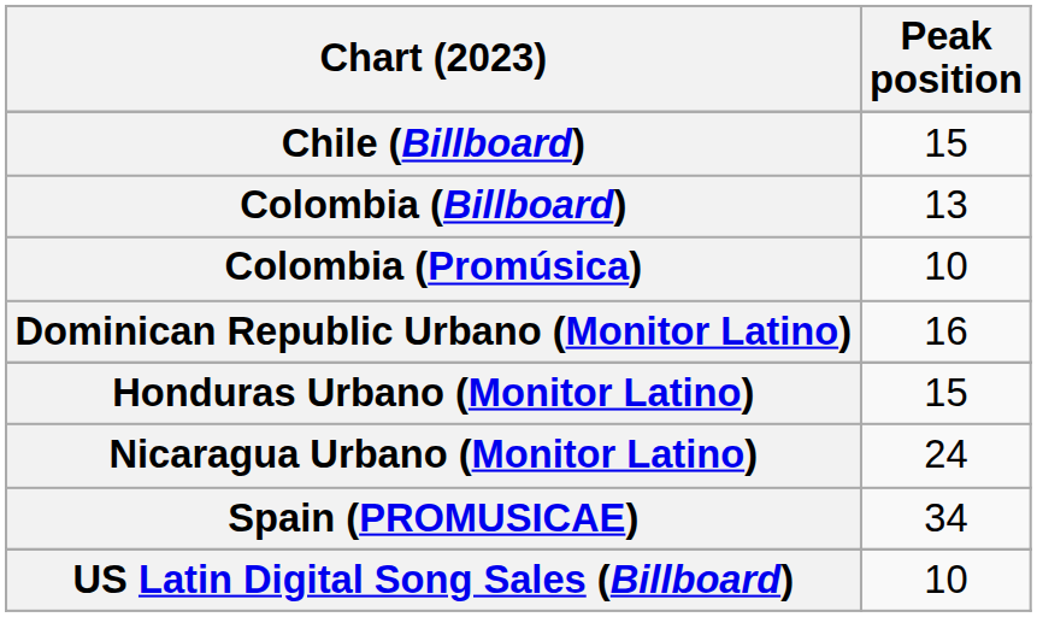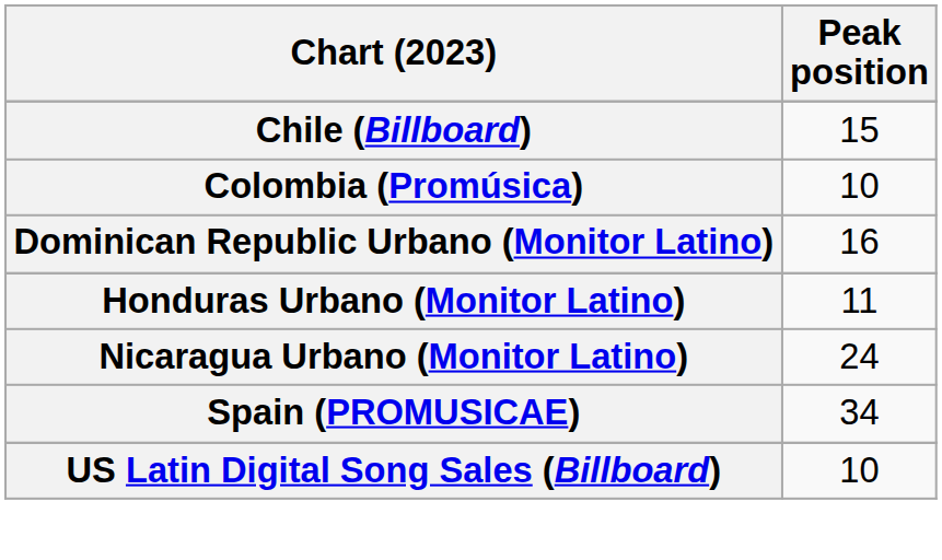 <table class="wikitable sortable plainrowheaders" style="text-align:center">
 <tr>
 <th scope="col">Chart (2023)</th>
 <th scope="col">Peak<br>position</th>
 </tr>
 <tr>
 </tr>
 <tr>
 <th scope="row">Chile (<em><a href='#'>Billboard</a></em>)</th>
 <td>15</td>
-</tr>
-<tr>
-<th scope="row">Colombia (<em><a href='#'>Billboard</a></em>)</th>
-<td>13</td>
 </tr>
 <tr>
 <th scope="row">Colombia (<a href='#'>Promúsica</a>)</th>
 <td>10</td>
 </tr>
 <tr>
 <th scope="row">Dominican Republic Urbano (<a href='#'>Monitor Latino</a>)</th>
 <td>16</td>
 </tr>
 <tr>
 </tr>
 <tr>
 <th scope="row">Honduras Urbano (<a href='#'>Monitor Latino</a>)</th>
-<td>15</td>
+<td>11</td>
 </tr>
 <tr>
 <th scope="row">Nicaragua Urbano (<a href='#'>Monitor Latino</a>)</th>
 <td>24</td>
 </tr>
 <tr>
 <th scope="row">Spain (<a href='#'>PROMUSICAE</a>)</th>
 <td>34</td>
 </tr>
 <tr>
 </tr>
 <tr>
 </tr>
 <tr>
 <th scope="row">US <a href='#'>Latin Digital Song Sales</a> (<em><a href='#'>Billboard</a></em>)</th>
 <td>10</td>
 </tr>
 </table>
